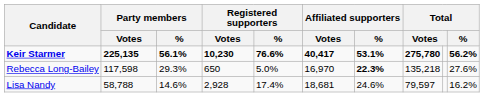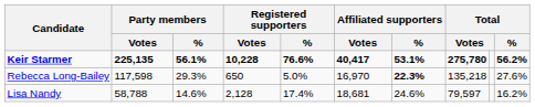 <table class="wikitable" style="font-size:95%;">
 <tr>
 <th rowspan="2">Candidate</th>
 <th colspan="2" width="150">Party members</th>
 <th colspan="2" width="150">Registered supporters</th>
 <th colspan="2" width="150">Affiliated supporters</th>
 <th colspan="3" width="75">Total</th>
 </tr>
 <tr>
 <th>Votes</th>
 <th>%</th>
 <th>Votes</th>
 <th>%</th>
 <th>Votes</th>
 <th>%</th>
 <th colspan="2">Votes</th>
 <th>%</th>
 </tr>
 <tr>
 <td scope="row" align="left"><strong><a href='#'>Keir Starmer</a></strong></td>
 <td><strong>225,135</strong></td>
 <td><strong>56.1%</strong></td>
-<td><strong>10,230</strong></td>
+<td><strong>10,228</strong></td>
 <td><strong>76.6%</strong></td>
 <td><strong>40,417</strong></td>
 <td><strong>53.1%</strong></td>
 <td><strong>275,780</strong></td>
 <td align=center></td>
 <td><strong>56.2%</strong></td>
 </tr>
 <tr>
 <td><a href='#'>Rebecca Long-Bailey</a></td>
 <td>117,598</td>
 <td>29.3%</td>
 <td>650</td>
 <td>5.0%</td>
 <td>16,970</td>
 <td><strong>22.3%</strong></td>
 <td>135,218</td>
 <td align=center></td>
 <td>27.6%</td>
 </tr>
 <tr>
 <td><a href='#'>Lisa Nandy</a></td>
 <td>58,788</td>
 <td>14.6%</td>
-<td>2,928</td>
+<td>2,128</td>
 <td>17.4%</td>
 <td>18,681</td>
 <td>24.6%</td>
 <td>79,597</td>
 <td align=center></td>
 <td>16.2%</td>
 </tr>
 </table>
